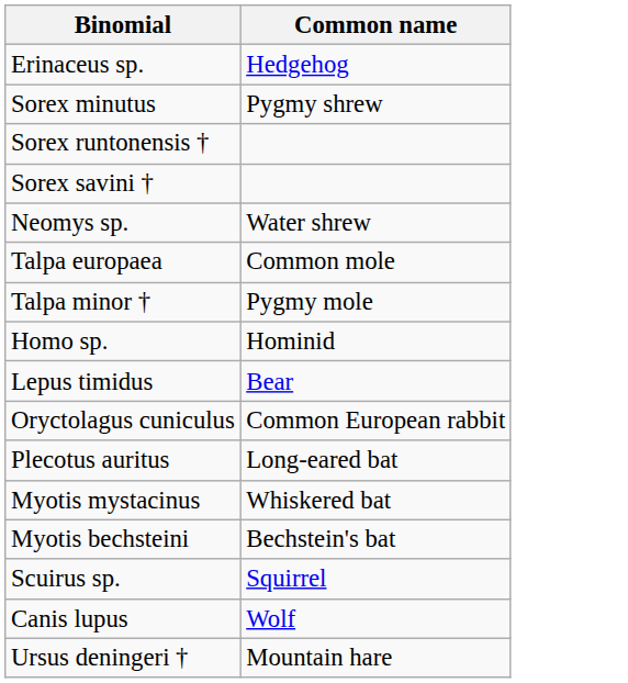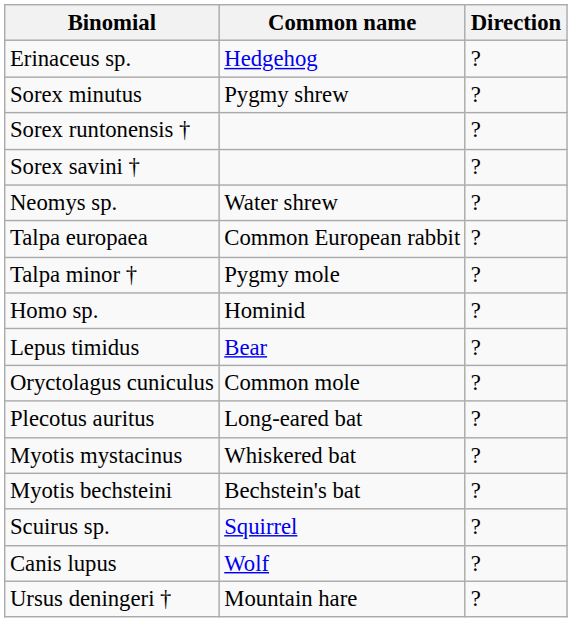 <table class="wikitable">
 <tr>
 <th>Binomial</th>
 <th>Common name</th>
+<th>Direction</th>
 </tr>
 <tr>
 <td>Erinaceus sp.</td>
 <td><a href='#'>Hedgehog</a></td>
+<td>?</td>
 </tr>
 <tr>
 <td>Sorex minutus</td>
 <td>Pygmy shrew</td>
+<td>?</td>
 </tr>
 <tr>
 <td>Sorex runtonensis †</td>
 <td></td>
+<td>?</td>
 </tr>
 <tr>
 <td>Sorex savini †</td>
 <td></td>
+<td>?</td>
 </tr>
 <tr>
 <td>Neomys sp.</td>
 <td>Water shrew</td>
+<td>?</td>
 </tr>
 <tr>
 <td>Talpa europaea</td>
-<td>Common mole</td>
+<td>Common European rabbit</td>
+<td>?</td>
 </tr>
 <tr>
 <td>Talpa minor †</td>
 <td>Pygmy mole</td>
+<td>?</td>
 </tr>
 <tr>
 <td>Homo sp.</td>
 <td>Hominid</td>
+<td>?</td>
 </tr>
 <tr>
 <td>Lepus timidus</td>
 <td><a href='#'>Bear</a></td>
+<td>?</td>
 </tr>
 <tr>
 <td>Oryctolagus cuniculus</td>
-<td>Common European rabbit</td>
+<td>Common mole</td>
+<td>?</td>
 </tr>
 <tr>
 <td>Plecotus auritus</td>
 <td>Long-eared bat</td>
+<td>?</td>
 </tr>
 <tr>
 <td>Myotis mystacinus</td>
 <td>Whiskered bat</td>
+<td>?</td>
 </tr>
 <tr>
 <td>Myotis bechsteini</td>
 <td>Bechstein's bat</td>
+<td>?</td>
 </tr>
 <tr>
 <td>Scuirus sp.</td>
 <td><a href='#'>Squirrel</a></td>
+<td>?</td>
 </tr>
 <tr>
 <td>Canis lupus</td>
 <td><a href='#'>Wolf</a></td>
+<td>?</td>
 </tr>
 <tr>
 <td>Ursus deningeri †</td>
 <td>Mountain hare</td>
+<td>?</td>
 </tr>
 </table>
